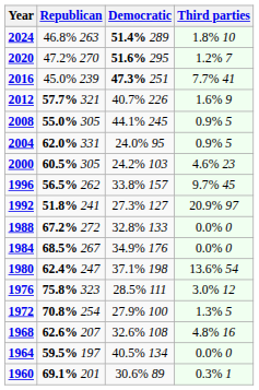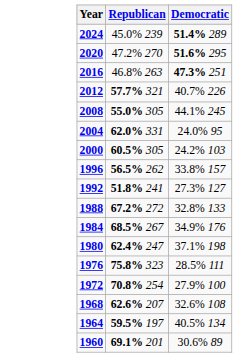 <table class="wikitable" style="float:right; font-size:95%;">
 <tr bgcolor=lightgrey>
 <th>Year</th>
 <th><a href='#'>Republican</a></th>
 <th><a href='#'>Democratic</a></th>
-<th><a href='#'>Third parties</a></th>
 </tr>
 <tr>
 <td style="text-align:center;" ><strong><a href='#'>2024</a></strong></td>
-<td style="text-align:center;" >46.8% <em>263</em></td>
+<td style="text-align:center;" >45.0% <em>239</em></td>
 <td style="text-align:center;" ><strong>51.4%</strong> <em>289</em></td>
-<td style="text-align:center; background:honeyDew;">1.8% <em>10</em></td>
 </tr>
 <tr>
 <td style="text-align:center;" ><strong><a href='#'>2020</a></strong></td>
 <td style="text-align:center;" >47.2% <em>270</em></td>
 <td style="text-align:center;" ><strong>51.6%</strong> <em>295</em></td>
-<td style="text-align:center; background:honeyDew;">1.2% <em>7</em></td>
 </tr>
 <tr>
 <td style="text-align:center;" ><strong><a href='#'>2016</a></strong></td>
-<td style="text-align:center;" >45.0% <em>239</em></td>
+<td style="text-align:center;" >46.8% <em>263</em></td>
 <td style="text-align:center;" ><strong>47.3%</strong> <em>251</em></td>
-<td style="text-align:center; background:honeyDew;">7.7% <em>41</em></td>
 </tr>
 <tr>
 <td style="text-align:center;" ><strong><a href='#'>2012</a></strong></td>
 <td style="text-align:center;" ><strong>57.7%</strong> <em>321</em></td>
 <td style="text-align:center;" >40.7% <em>226</em></td>
-<td style="text-align:center; background:honeyDew;">1.6% <em>9</em></td>
 </tr>
 <tr>
 <td style="text-align:center;" ><strong><a href='#'>2008</a></strong></td>
 <td style="text-align:center;" ><strong>55.0%</strong> <em>305</em></td>
 <td style="text-align:center;" >44.1% <em>245</em></td>
-<td style="text-align:center; background:honeyDew;">0.9% <em>5</em></td>
 </tr>
 <tr>
 <td style="text-align:center;" ><strong><a href='#'>2004</a></strong></td>
 <td style="text-align:center;" ><strong>62.0%</strong> <em>331</em></td>
 <td style="text-align:center;" >24.0% <em>95</em></td>
-<td style="text-align:center; background:honeyDew;">0.9% <em>5</em></td>
 </tr>
 <tr>
 <td style="text-align:center;" ><strong><a href='#'>2000</a></strong></td>
 <td style="text-align:center;" ><strong>60.5%</strong> <em>305</em></td>
 <td style="text-align:center;" >24.2% <em>103</em></td>
-<td style="text-align:center; background:honeyDew;">4.6% <em>23</em></td>
 </tr>
 <tr>
 <td style="text-align:center;" ><strong><a href='#'>1996</a></strong></td>
 <td style="text-align:center;" ><strong>56.5%</strong> <em>262</em></td>
 <td style="text-align:center;" >33.8% <em>157</em></td>
-<td style="text-align:center; background:honeyDew;">9.7% <em>45</em></td>
 </tr>
 <tr>
 <td style="text-align:center;" ><strong><a href='#'>1992</a></strong></td>
 <td style="text-align:center;" ><strong>51.8%</strong> <em>241</em></td>
 <td style="text-align:center;" >27.3% <em>127</em></td>
-<td style="text-align:center; background:honeyDew;">20.9% <em>97</em></td>
 </tr>
 <tr>
 <td style="text-align:center;" ><strong><a href='#'>1988</a></strong></td>
 <td style="text-align:center;" ><strong>67.2%</strong> <em>272</em></td>
 <td style="text-align:center;" >32.8% <em>133</em></td>
-<td style="text-align:center; background:honeyDew;">0.0% <em>0</em></td>
 </tr>
 <tr>
 <td style="text-align:center;" ><strong><a href='#'>1984</a></strong></td>
 <td style="text-align:center;" ><strong>68.5%</strong> <em>267</em></td>
 <td style="text-align:center;" >34.9% <em>176</em></td>
-<td style="text-align:center; background:honeyDew;">0.0% <em>0</em></td>
 </tr>
 <tr>
 <td style="text-align:center;" ><strong><a href='#'>1980</a></strong></td>
 <td style="text-align:center;" ><strong>62.4%</strong> <em>247</em></td>
 <td style="text-align:center;" >37.1% <em>198</em></td>
-<td style="text-align:center; background:honeyDew;">13.6% <em>54</em></td>
 </tr>
 <tr>
 <td style="text-align:center;" ><strong><a href='#'>1976</a></strong></td>
 <td style="text-align:center;" ><strong>75.8%</strong> <em>323</em></td>
 <td style="text-align:center;" >28.5% <em>111</em></td>
-<td style="text-align:center; background:honeyDew;">3.0% <em>12</em></td>
 </tr>
 <tr>
 <td style="text-align:center;" ><strong><a href='#'>1972</a></strong></td>
 <td style="text-align:center;" ><strong>70.8%</strong> <em>254</em></td>
 <td style="text-align:center;" >27.9% <em>100</em></td>
-<td style="text-align:center; background:honeyDew;">1.3% <em>5</em></td>
 </tr>
 <tr>
 <td style="text-align:center;" ><strong><a href='#'>1968</a></strong></td>
 <td style="text-align:center;" ><strong>62.6%</strong> <em>207</em></td>
 <td style="text-align:center;" >32.6% <em>108</em></td>
-<td style="text-align:center; background:honeyDew;">4.8% <em>16</em></td>
 </tr>
 <tr>
 <td style="text-align:center;" ><strong><a href='#'>1964</a></strong></td>
 <td style="text-align:center;" ><strong>59.5%</strong> <em>197</em></td>
 <td style="text-align:center;" >40.5% <em>134</em></td>
-<td style="text-align:center; background:honeyDew;">0.0% <em>0</em></td>
 </tr>
 <tr>
 <td style="text-align:center;" ><strong><a href='#'>1960</a></strong></td>
 <td style="text-align:center;" ><strong>69.1%</strong> <em>201</em></td>
 <td style="text-align:center;" >30.6% <em>89</em></td>
-<td style="text-align:center; background:honeyDew;">0.3% <em>1</em></td>
 </tr>
 </table>
